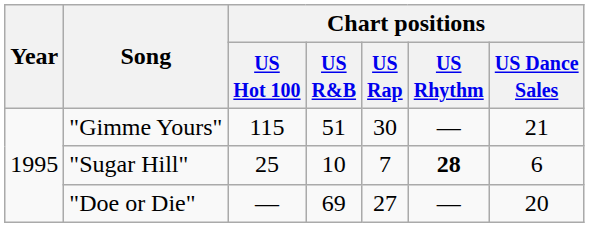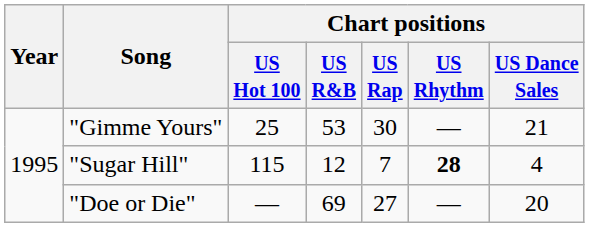 <table class="wikitable">
 <tr>
 <th rowspan="2">Year</th>
 <th rowspan="2">Song</th>
 <th colspan="5">Chart positions</th>
 </tr>
 <tr>
 <th><small><a href='#'>US<br>Hot 100</a></small></th>
 <th><small><a href='#'>US<br>R&B</a></small></th>
 <th><small><a href='#'>US<br>Rap</a></small></th>
 <th><small><a href='#'>US<br>Rhythm</a></small></th>
 <th><small><a href='#'>US Dance<br>Sales</a></small></th>
 </tr>
 <tr>
 <td rowspan="3">1995</td>
 <td>"Gimme Yours"</td>
-<td align="center">115</td>
-<td align="center">51</td>
+<td align="center">25</td>
+<td align="center">53</td>
 <td align="center">30</td>
 <td align="center">—</td>
 <td align="center">21</td>
 </tr>
 <tr>
 <td>"Sugar Hill"</td>
-<td align="center">25</td>
-<td align="center">10</td>
+<td align="center">115</td>
+<td align="center">12</td>
 <td align="center">7</td>
 <td align="center"><strong>28</strong></td>
-<td align="center">6</td>
+<td align="center">4</td>
 </tr>
 <tr>
 <td>"Doe or Die"</td>
 <td align="center">—</td>
 <td align="center">69</td>
 <td align="center">27</td>
 <td align="center">—</td>
 <td align="center">20</td>
 </tr>
 </table>
